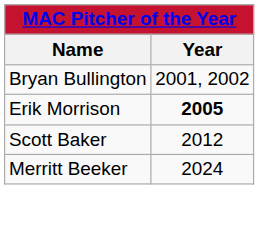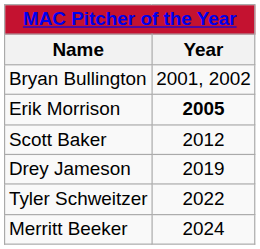 <table class="wikitable">
 <tr>
 <th colspan=2 style="background:#C41230;"><a href='#'><span>MAC Pitcher of the Year</span></a></th>
 </tr>
 <tr>
 <th>Name</th>
 <th>Year</th>
 </tr>
 <tr>
 <td>Bryan Bullington</td>
 <td align=center>2001, 2002</td>
 </tr>
 <tr>
 <td>Erik Morrison</td>
 <td align=center><strong>2005</strong></td>
 </tr>
 <tr>
 <td>Scott Baker</td>
 <td align=center>2012</td>
 </tr>
 <tr>
+<td>Drey Jameson</td>
+<td align=center>2019</td>
+</tr>
+<tr>
+<td>Tyler Schweitzer</td>
+<td align=center>2022</td>
+</tr>
+<tr>
 <td>Merritt Beeker</td>
 <td align=center>2024</td>
 </tr>
 </table>
